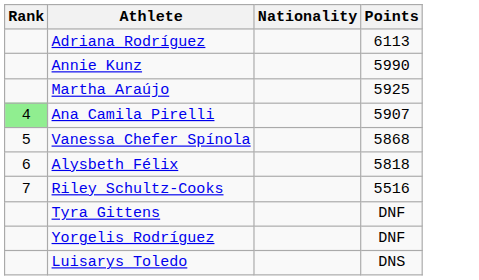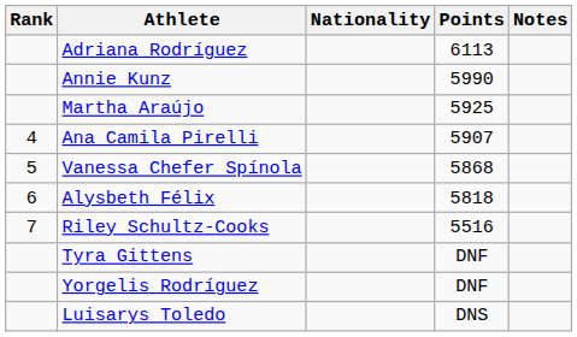 <table class="wikitable sortable" style="text-align:center">
 <tr>
 <th>Rank</th>
 <th>Athlete</th>
 <th>Nationality</th>
 <th>Points</th>
+<th>Notes</th>
 </tr>
 <tr>
 <td></td>
 <td align=left><a href='#'>Adriana Rodríguez</a></td>
 <td align=left></td>
 <td>6113</td>
+<td></td>
 </tr>
 <tr>
 <td></td>
 <td align=left><a href='#'>Annie Kunz</a></td>
 <td align=left></td>
 <td>5990</td>
+<td></td>
 </tr>
 <tr>
 <td></td>
 <td align=left><a href='#'>Martha Araújo</a></td>
 <td align=left></td>
 <td>5925</td>
+<td><strong></strong></td>
 </tr>
 <tr>
-<td style="background: lightgreen;">4</td>
+<td>4</td>
 <td align=left><a href='#'>Ana Camila Pirelli</a></td>
 <td align=left></td>
 <td>5907</td>
+<td><strong></strong></td>
 </tr>
 <tr>
 <td>5</td>
 <td align=left><a href='#'>Vanessa Chefer Spínola</a></td>
 <td align=left></td>
 <td>5868</td>
+<td></td>
 </tr>
 <tr>
 <td>6</td>
 <td align=left><a href='#'>Alysbeth Félix</a></td>
 <td align=left></td>
 <td>5818</td>
+<td><strong></strong></td>
 </tr>
 <tr>
 <td>7</td>
 <td align=left><a href='#'>Riley Schultz-Cooks</a></td>
 <td align=left></td>
 <td>5516</td>
+<td></td>
 </tr>
 <tr>
 <td></td>
 <td align=left><a href='#'>Tyra Gittens</a></td>
 <td align=left></td>
 <td>DNF</td>
+<td></td>
 </tr>
 <tr>
 <td></td>
 <td align=left><a href='#'>Yorgelis Rodríguez</a></td>
 <td align=left></td>
 <td>DNF</td>
+<td></td>
 </tr>
 <tr>
 <td></td>
 <td align=left><a href='#'>Luisarys Toledo</a></td>
 <td align=left></td>
 <td>DNS</td>
+<td></td>
 </tr>
 </table>
